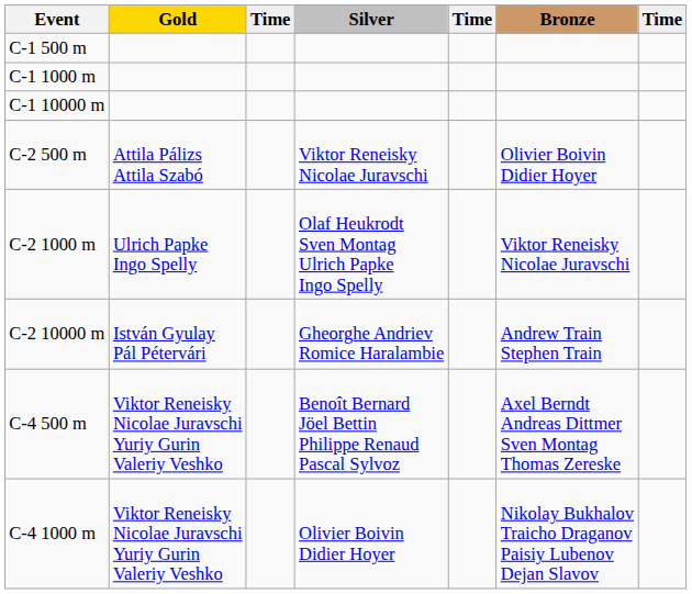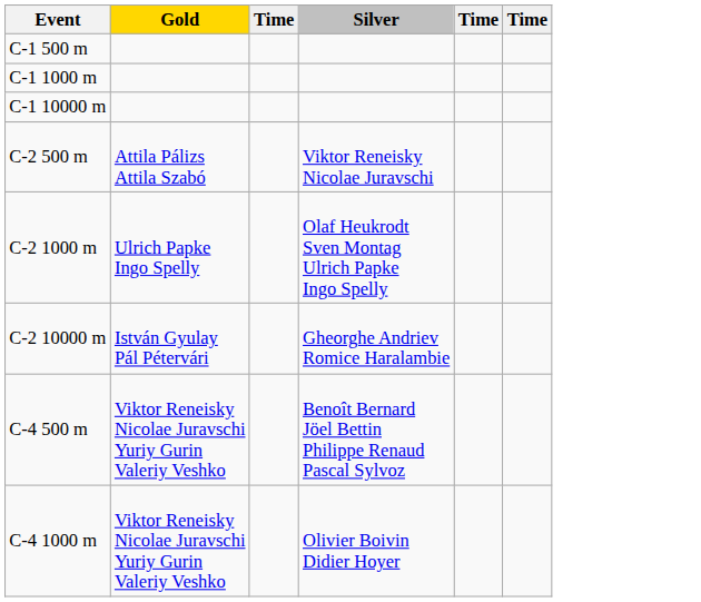 <table class="wikitable">
 <tr>
 <th>Event</th>
 <td align=center bgcolor="gold"><strong>Gold</strong></td>
 <td align=center bgcolor="EFEFEF"><strong>Time</strong></td>
 <td align=center bgcolor="silver"><strong>Silver</strong></td>
 <td align=center bgcolor="EFEFEF"><strong>Time</strong></td>
-<td align=center bgcolor="CC9966"><strong>Bronze</strong></td>
 <td align=center bgcolor="EFEFEF"><strong>Time</strong></td>
 </tr>
 <tr>
 <td>C-1 500 m</td>
-<td></td>
 <td></td>
 <td></td>
 <td></td>
 <td></td>
 <td></td>
 </tr>
 <tr>
 <td>C-1 1000 m</td>
 <td></td>
 <td></td>
 <td></td>
 <td></td>
 <td></td>
-<td></td>
 </tr>
 <tr>
 <td>C-1 10000 m</td>
-<td></td>
 <td></td>
 <td></td>
 <td></td>
 <td></td>
 <td></td>
 </tr>
 <tr>
 <td>C-2 500 m</td>
 <td><br><a href='#'>Attila Pálizs</a><br><a href='#'>Attila Szabó</a></td>
 <td></td>
 <td><br><a href='#'>Viktor Reneisky</a><br><a href='#'>Nicolae Juravschi</a></td>
 <td></td>
-<td><br><a href='#'>Olivier Boivin</a><br><a href='#'>Didier Hoyer</a></td>
 <td></td>
 </tr>
 <tr>
 <td>C-2 1000 m</td>
 <td><br><a href='#'>Ulrich Papke</a><br><a href='#'>Ingo Spelly</a></td>
 <td></td>
 <td><br><a href='#'>Olaf Heukrodt</a><br><a href='#'>Sven Montag</a><br><a href='#'>Ulrich Papke</a><br><a href='#'>Ingo Spelly</a></td>
 <td></td>
-<td><br><a href='#'>Viktor Reneisky</a><br><a href='#'>Nicolae Juravschi</a></td>
 <td></td>
 </tr>
 <tr>
 <td>C-2 10000 m</td>
 <td><br><a href='#'>István Gyulay</a><br><a href='#'>Pál Pétervári</a></td>
 <td></td>
 <td><br><a href='#'>Gheorghe Andriev</a><br><a href='#'>Romice Haralambie</a></td>
 <td></td>
-<td><br><a href='#'>Andrew Train</a><br><a href='#'>Stephen Train</a></td>
 <td></td>
 </tr>
 <tr>
 <td>C-4 500 m</td>
 <td><br><a href='#'>Viktor Reneisky</a><br><a href='#'>Nicolae Juravschi</a><br><a href='#'>Yuriy Gurin</a><br><a href='#'>Valeriy Veshko</a></td>
 <td></td>
 <td><br><a href='#'>Benoît Bernard</a><br><a href='#'>Jöel Bettin</a><br><a href='#'>Philippe Renaud</a><br><a href='#'>Pascal Sylvoz</a></td>
 <td></td>
-<td><br><a href='#'>Axel Berndt</a><br><a href='#'>Andreas Dittmer</a><br><a href='#'>Sven Montag</a><br><a href='#'>Thomas Zereske</a></td>
 <td></td>
 </tr>
 <tr>
 <td>C-4 1000 m</td>
 <td><br><a href='#'>Viktor Reneisky</a><br><a href='#'>Nicolae Juravschi</a><br><a href='#'>Yuriy Gurin</a><br><a href='#'>Valeriy Veshko</a></td>
 <td></td>
 <td><br><a href='#'>Olivier Boivin</a><br><a href='#'>Didier Hoyer</a></td>
 <td></td>
-<td><br><a href='#'>Nikolay Bukhalov</a><br><a href='#'>Traicho Draganov</a><br><a href='#'>Paisiy Lubenov</a><br><a href='#'>Dejan Slavov</a></td>
 <td></td>
 </tr>
 </table>
